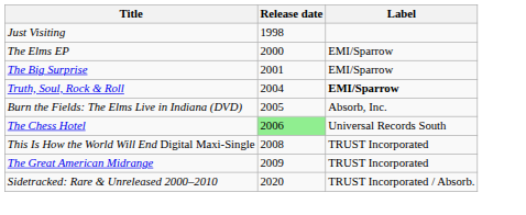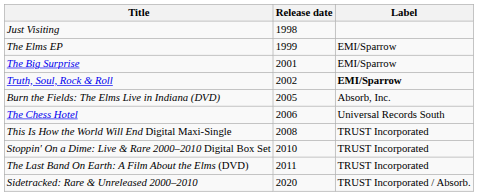 <table class="wikitable">
 <tr>
 <th>Title</th>
 <th>Release date</th>
 <th>Label</th>
 </tr>
 <tr>
 <td><em>Just Visiting</em></td>
 <td>1998</td>
 <td></td>
 </tr>
 <tr>
 <td><em>The Elms EP</em></td>
-<td>2000</td>
+<td>1999</td>
 <td>EMI/Sparrow</td>
 </tr>
 <tr>
 <td><em><a href='#'>The Big Surprise</a></em></td>
 <td>2001</td>
 <td>EMI/Sparrow</td>
 </tr>
 <tr>
 <td><em><a href='#'>Truth, Soul, Rock & Roll</a></em></td>
-<td>2004</td>
+<td>2002</td>
 <td><strong>EMI/Sparrow</strong></td>
 </tr>
 <tr>
 <td><em>Burn the Fields: The Elms Live in Indiana (DVD)</em></td>
 <td>2005</td>
 <td>Absorb, Inc.</td>
 </tr>
 <tr>
 <td><em><a href='#'>The Chess Hotel</a></em></td>
-<td style="background: lightgreen;">2006</td>
+<td>2006</td>
 <td>Universal Records South</td>
 </tr>
 <tr>
 <td><em>This Is How the World Will End</em> Digital Maxi-Single</td>
 <td>2008</td>
 <td>TRUST Incorporated</td>
 </tr>
 <tr>
-<td><em><a href='#'>The Great American Midrange</a></em></td>
-<td>2009</td>
+<td><em>Stoppin' On a Dime: Live & Rare 2000–2010</em> Digital Box Set</td>
+<td>2010</td>
+<td>TRUST Incorporated</td>
+</tr>
+<tr>
+<td><em>The Last Band On Earth: A Film About the Elms</em> (DVD)</td>
+<td>2011</td>
 <td>TRUST Incorporated</td>
 </tr>
 <tr>
 <td><em>Sidetracked: Rare & Unreleased 2000–2010</em></td>
 <td>2020</td>
 <td>TRUST Incorporated / Absorb.</td>
 </tr>
 </table>
